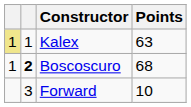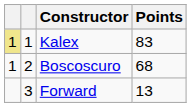 <table class="wikitable" style="font-size: 95%;">
 <tr>
 <th></th>
 <th></th>
 <th>Constructor</th>
 <th>Points</th>
 </tr>
 <tr>
 <td style="background: khaki;"> 1</td>
 <td align=center>1</td>
 <td> <a href='#'>Kalex</a></td>
-<td align=left>63</td>
+<td align=left>83</td>
 </tr>
 <tr>
 <td> 1</td>
-<td align=center><strong>2</strong></td>
+<td align=center>2</td>
 <td> <a href='#'>Boscoscuro</a></td>
 <td align=left>68</td>
 </tr>
 <tr>
 <td></td>
 <td align=center>3</td>
 <td> <a href='#'>Forward</a></td>
-<td align=left>10</td>
+<td align=left>13</td>
 </tr>
 </table>
